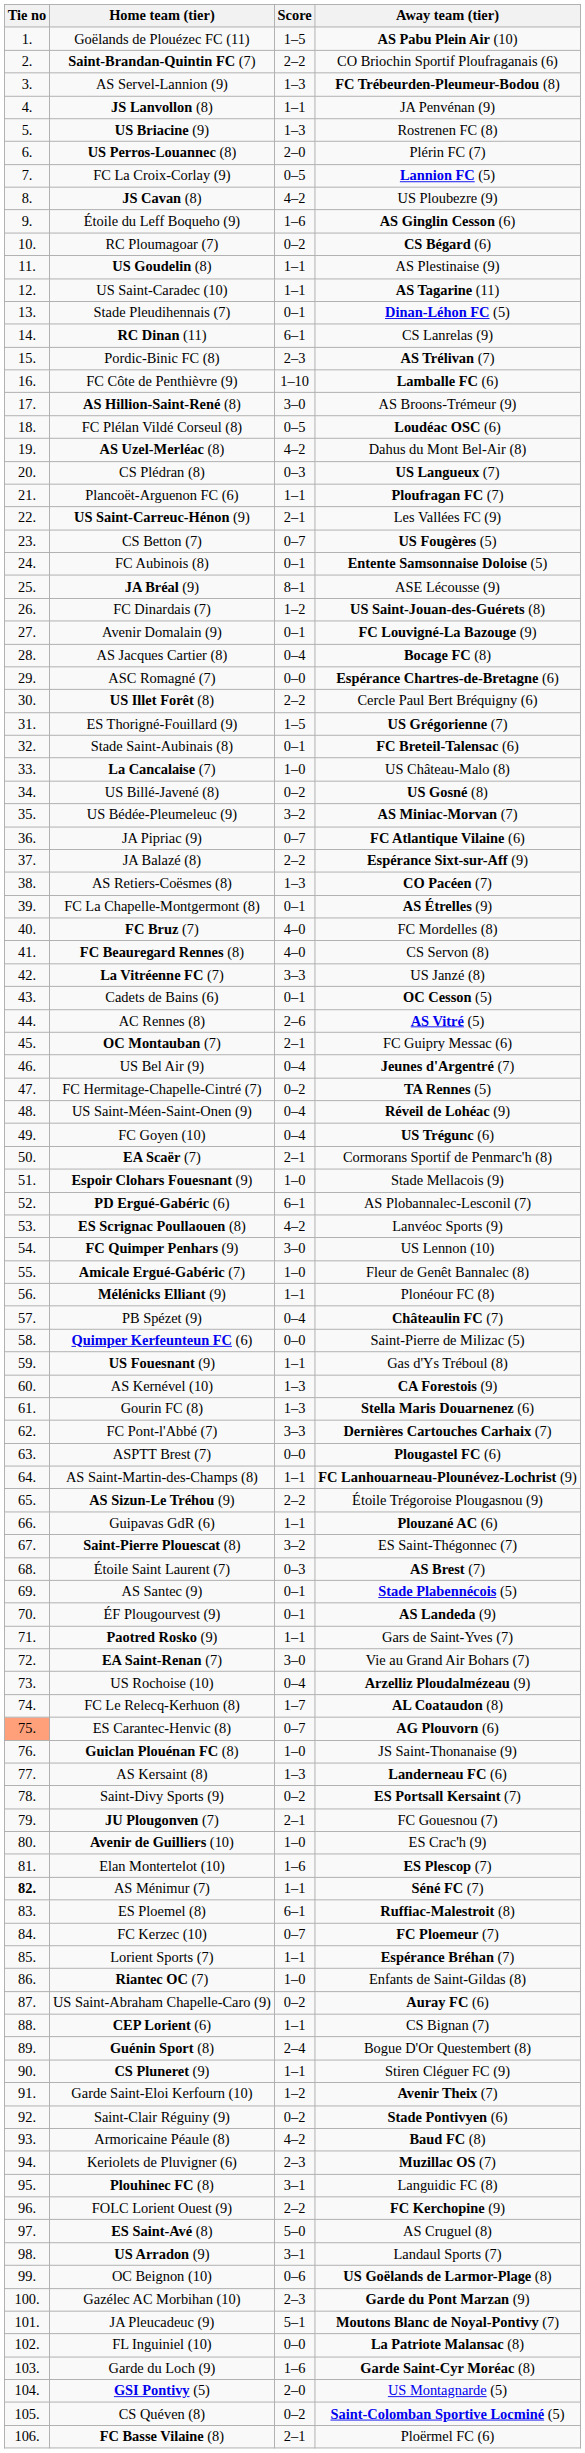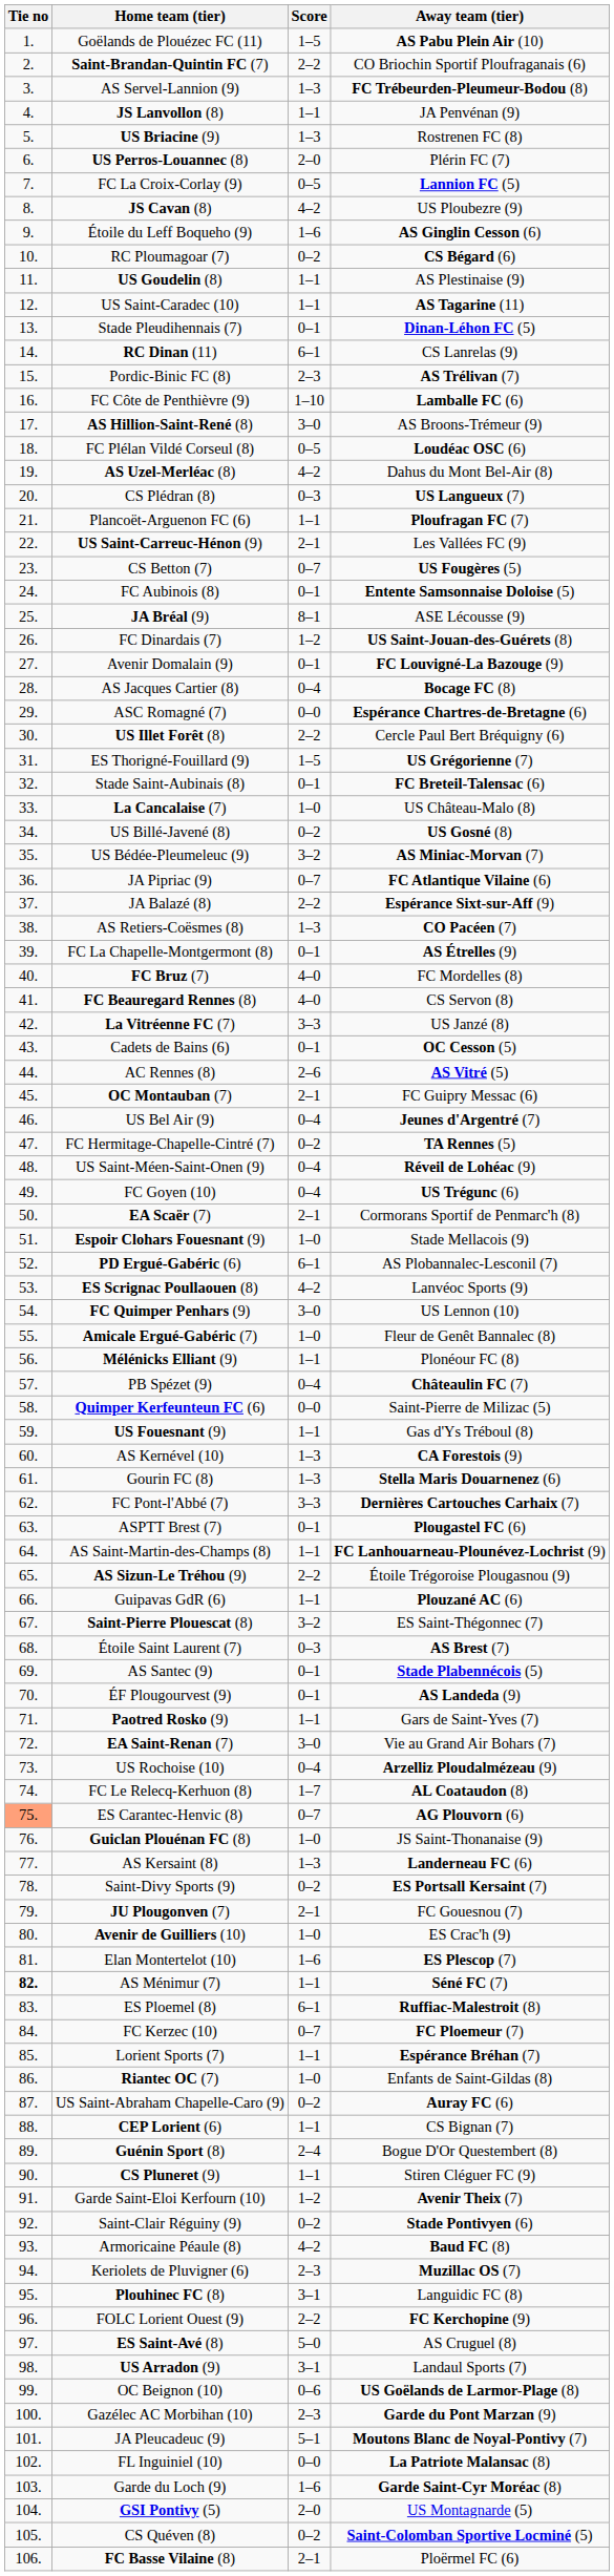 <table class="wikitable" style="text-align: center">
 <tr>
 <th>Tie no</th>
 <th>Home team (tier)</th>
 <th>Score</th>
 <th>Away team (tier)</th>
 </tr>
 <tr>
 <td>1.</td>
 <td>Goëlands de Plouézec FC (11)</td>
 <td>1–5</td>
 <td><strong>AS Pabu Plein Air</strong> (10)</td>
 </tr>
 <tr>
 <td>2.</td>
 <td><strong>Saint-Brandan-Quintin FC</strong> (7)</td>
 <td>2–2 </td>
 <td>CO Briochin Sportif Ploufraganais (6)</td>
 </tr>
 <tr>
 <td>3.</td>
 <td>AS Servel-Lannion (9)</td>
 <td>1–3</td>
 <td><strong>FC Trébeurden-Pleumeur-Bodou</strong> (8)</td>
 </tr>
 <tr>
 <td>4.</td>
 <td><strong>JS Lanvollon</strong> (8)</td>
 <td>1–1 </td>
 <td>JA Penvénan (9)</td>
 </tr>
 <tr>
 <td>5.</td>
 <td><strong>US Briacine</strong> (9)</td>
 <td>1–3</td>
 <td>Rostrenen FC (8)</td>
 </tr>
 <tr>
 <td>6.</td>
 <td><strong>US Perros-Louannec</strong> (8)</td>
 <td>2–0</td>
 <td>Plérin FC (7)</td>
 </tr>
 <tr>
 <td>7.</td>
 <td>FC La Croix-Corlay (9)</td>
 <td>0–5</td>
 <td><strong><a href='#'>Lannion FC</a></strong> (5)</td>
 </tr>
 <tr>
 <td>8.</td>
 <td><strong>JS Cavan</strong> (8)</td>
 <td>4–2</td>
 <td>US Ploubezre (9)</td>
 </tr>
 <tr>
 <td>9.</td>
 <td>Étoile du Leff Boqueho (9)</td>
 <td>1–6</td>
 <td><strong>AS Ginglin Cesson</strong> (6)</td>
 </tr>
 <tr>
 <td>10.</td>
 <td>RC Ploumagoar (7)</td>
 <td>0–2</td>
 <td><strong>CS Bégard</strong> (6)</td>
 </tr>
 <tr>
 <td>11.</td>
 <td><strong>US Goudelin</strong> (8)</td>
 <td>1–1 </td>
 <td>AS Plestinaise (9)</td>
 </tr>
 <tr>
 <td>12.</td>
 <td>US Saint-Caradec (10)</td>
 <td>1–1 </td>
 <td><strong>AS Tagarine</strong> (11)</td>
 </tr>
 <tr>
 <td>13.</td>
 <td>Stade Pleudihennais (7)</td>
 <td>0–1</td>
 <td><strong><a href='#'>Dinan-Léhon FC</a></strong> (5)</td>
 </tr>
 <tr>
 <td>14.</td>
 <td><strong>RC Dinan</strong> (11)</td>
 <td>6–1</td>
 <td>CS Lanrelas (9)</td>
 </tr>
 <tr>
 <td>15.</td>
 <td>Pordic-Binic FC (8)</td>
 <td>2–3</td>
 <td><strong>AS Trélivan</strong> (7)</td>
 </tr>
 <tr>
 <td>16.</td>
 <td>FC Côte de Penthièvre (9)</td>
 <td>1–10</td>
 <td><strong>Lamballe FC</strong> (6)</td>
 </tr>
 <tr>
 <td>17.</td>
 <td><strong>AS Hillion-Saint-René</strong> (8)</td>
 <td>3–0</td>
 <td>AS Broons-Trémeur (9)</td>
 </tr>
 <tr>
 <td>18.</td>
 <td>FC Plélan Vildé Corseul (8)</td>
 <td>0–5</td>
 <td><strong>Loudéac OSC</strong> (6)</td>
 </tr>
 <tr>
 <td>19.</td>
 <td><strong>AS Uzel-Merléac</strong> (8)</td>
 <td>4–2</td>
 <td>Dahus du Mont Bel-Air (8)</td>
 </tr>
 <tr>
 <td>20.</td>
 <td>CS Plédran (8)</td>
 <td>0–3</td>
 <td><strong>US Langueux</strong> (7)</td>
 </tr>
 <tr>
 <td>21.</td>
 <td>Plancoët-Arguenon FC (6)</td>
 <td>1–1 </td>
 <td><strong>Ploufragan FC</strong> (7)</td>
 </tr>
 <tr>
 <td>22.</td>
 <td><strong>US Saint-Carreuc-Hénon</strong> (9)</td>
 <td>2–1</td>
 <td>Les Vallées FC (9)</td>
 </tr>
 <tr>
 <td>23.</td>
 <td>CS Betton (7)</td>
 <td>0–7</td>
 <td><strong>US Fougères</strong> (5)</td>
 </tr>
 <tr>
 <td>24.</td>
 <td>FC Aubinois (8)</td>
 <td>0–1</td>
 <td><strong>Entente Samsonnaise Doloise</strong> (5)</td>
 </tr>
 <tr>
 <td>25.</td>
 <td><strong>JA Bréal</strong> (9)</td>
 <td>8–1</td>
 <td>ASE Lécousse (9)</td>
 </tr>
 <tr>
 <td>26.</td>
 <td>FC Dinardais (7)</td>
 <td>1–2</td>
 <td><strong>US Saint-Jouan-des-Guérets</strong> (8)</td>
 </tr>
 <tr>
 <td>27.</td>
 <td>Avenir Domalain (9)</td>
 <td>0–1</td>
 <td><strong>FC Louvigné-La Bazouge</strong> (9)</td>
 </tr>
 <tr>
 <td>28.</td>
 <td>AS Jacques Cartier (8)</td>
 <td>0–4</td>
 <td><strong>Bocage FC</strong> (8)</td>
 </tr>
 <tr>
 <td>29.</td>
 <td>ASC Romagné (7)</td>
 <td>0–0 </td>
 <td><strong>Espérance Chartres-de-Bretagne</strong> (6)</td>
 </tr>
 <tr>
 <td>30.</td>
 <td><strong>US Illet Forêt</strong> (8)</td>
 <td>2–2 </td>
 <td>Cercle Paul Bert Bréquigny (6)</td>
 </tr>
 <tr>
 <td>31.</td>
 <td>ES Thorigné-Fouillard (9)</td>
 <td>1–5</td>
 <td><strong>US Grégorienne</strong> (7)</td>
 </tr>
 <tr>
 <td>32.</td>
 <td>Stade Saint-Aubinais (8)</td>
 <td>0–1</td>
 <td><strong>FC Breteil-Talensac</strong> (6)</td>
 </tr>
 <tr>
 <td>33.</td>
 <td><strong>La Cancalaise</strong> (7)</td>
 <td>1–0</td>
 <td>US Château-Malo (8)</td>
 </tr>
 <tr>
 <td>34.</td>
 <td>US Billé-Javené (8)</td>
 <td>0–2</td>
 <td><strong>US Gosné</strong> (8)</td>
 </tr>
 <tr>
 <td>35.</td>
 <td>US Bédée-Pleumeleuc (9)</td>
 <td>3–2</td>
 <td><strong>AS Miniac-Morvan</strong> (7)</td>
 </tr>
 <tr>
 <td>36.</td>
 <td>JA Pipriac (9)</td>
 <td>0–7</td>
 <td><strong>FC Atlantique Vilaine</strong> (6)</td>
 </tr>
 <tr>
 <td>37.</td>
 <td>JA Balazé (8)</td>
 <td>2–2 </td>
 <td><strong>Espérance Sixt-sur-Aff</strong> (9)</td>
 </tr>
 <tr>
 <td>38.</td>
 <td>AS Retiers-Coësmes (8)</td>
 <td>1–3</td>
 <td><strong>CO Pacéen</strong> (7)</td>
 </tr>
 <tr>
 <td>39.</td>
 <td>FC La Chapelle-Montgermont (8)</td>
 <td>0–1</td>
 <td><strong>AS Étrelles</strong> (9)</td>
 </tr>
 <tr>
 <td>40.</td>
 <td><strong>FC Bruz</strong> (7)</td>
 <td>4–0</td>
 <td>FC Mordelles (8)</td>
 </tr>
 <tr>
 <td>41.</td>
 <td><strong>FC Beauregard Rennes</strong> (8)</td>
 <td>4–0</td>
 <td>CS Servon (8)</td>
 </tr>
 <tr>
 <td>42.</td>
 <td><strong>La Vitréenne FC</strong> (7)</td>
 <td>3–3 </td>
 <td>US Janzé (8)</td>
 </tr>
 <tr>
 <td>43.</td>
 <td>Cadets de Bains (6)</td>
 <td>0–1</td>
 <td><strong>OC Cesson</strong> (5)</td>
 </tr>
 <tr>
 <td>44.</td>
 <td>AC Rennes (8)</td>
 <td>2–6</td>
 <td><strong><a href='#'>AS Vitré</a></strong> (5)</td>
 </tr>
 <tr>
 <td>45.</td>
 <td><strong>OC Montauban</strong> (7)</td>
 <td>2–1</td>
 <td>FC Guipry Messac (6)</td>
 </tr>
 <tr>
 <td>46.</td>
 <td>US Bel Air (9)</td>
 <td>0–4</td>
 <td><strong>Jeunes d'Argentré</strong> (7)</td>
 </tr>
 <tr>
 <td>47.</td>
 <td>FC Hermitage-Chapelle-Cintré (7)</td>
 <td>0–2</td>
 <td><strong>TA Rennes</strong> (5)</td>
 </tr>
 <tr>
 <td>48.</td>
 <td>US Saint-Méen-Saint-Onen (9)</td>
 <td>0–4</td>
 <td><strong>Réveil de Lohéac</strong> (9)</td>
 </tr>
 <tr>
 <td>49.</td>
 <td>FC Goyen (10)</td>
 <td>0–4</td>
 <td><strong>US Trégunc</strong> (6)</td>
 </tr>
 <tr>
 <td>50.</td>
 <td><strong>EA Scaër</strong> (7)</td>
 <td>2–1</td>
 <td>Cormorans Sportif de Penmarc'h (8)</td>
 </tr>
 <tr>
 <td>51.</td>
 <td><strong>Espoir Clohars Fouesnant</strong> (9)</td>
 <td>1–0</td>
 <td>Stade Mellacois (9)</td>
 </tr>
 <tr>
 <td>52.</td>
 <td><strong>PD Ergué-Gabéric</strong> (6)</td>
 <td>6–1</td>
 <td>AS Plobannalec-Lesconil (7)</td>
 </tr>
 <tr>
 <td>53.</td>
 <td><strong>ES Scrignac Poullaouen</strong> (8)</td>
 <td>4–2</td>
 <td>Lanvéoc Sports (9)</td>
 </tr>
 <tr>
 <td>54.</td>
 <td><strong>FC Quimper Penhars</strong> (9)</td>
 <td>3–0</td>
 <td>US Lennon (10)</td>
 </tr>
 <tr>
 <td>55.</td>
 <td><strong>Amicale Ergué-Gabéric</strong> (7)</td>
 <td>1–0</td>
 <td>Fleur de Genêt Bannalec (8)</td>
 </tr>
 <tr>
 <td>56.</td>
 <td><strong>Mélénicks Elliant</strong> (9)</td>
 <td>1–1 </td>
 <td>Plonéour FC (8)</td>
 </tr>
 <tr>
 <td>57.</td>
 <td>PB Spézet (9)</td>
 <td>0–4</td>
 <td><strong>Châteaulin FC</strong> (7)</td>
 </tr>
 <tr>
 <td>58.</td>
 <td><strong><a href='#'>Quimper Kerfeunteun FC</a></strong> (6)</td>
 <td>0–0 </td>
 <td>Saint-Pierre de Milizac (5)</td>
 </tr>
 <tr>
 <td>59.</td>
 <td><strong>US Fouesnant</strong> (9)</td>
 <td>1–1 </td>
 <td>Gas d'Ys Tréboul (8)</td>
 </tr>
 <tr>
 <td>60.</td>
 <td>AS Kernével (10)</td>
 <td>1–3</td>
 <td><strong>CA Forestois</strong> (9)</td>
 </tr>
 <tr>
 <td>61.</td>
 <td>Gourin FC (8)</td>
 <td>1–3</td>
 <td><strong>Stella Maris Douarnenez</strong> (6)</td>
 </tr>
 <tr>
 <td>62.</td>
 <td>FC Pont-l'Abbé (7)</td>
 <td>3–3 </td>
 <td><strong>Dernières Cartouches Carhaix</strong> (7)</td>
 </tr>
 <tr>
 <td>63.</td>
 <td>ASPTT Brest (7)</td>
-<td>0–0 </td>
+<td>0–1</td>
 <td><strong>Plougastel FC</strong> (6)</td>
 </tr>
 <tr>
 <td>64.</td>
 <td>AS Saint-Martin-des-Champs (8)</td>
 <td>1–1 </td>
 <td><strong>FC Lanhouarneau-Plounévez-Lochrist</strong> (9)</td>
 </tr>
 <tr>
 <td>65.</td>
 <td><strong>AS Sizun-Le Tréhou</strong> (9)</td>
 <td>2–2 </td>
 <td>Étoile Trégoroise Plougasnou (9)</td>
 </tr>
 <tr>
 <td>66.</td>
 <td>Guipavas GdR (6)</td>
 <td>1–1 </td>
 <td><strong>Plouzané AC</strong> (6)</td>
 </tr>
 <tr>
 <td>67.</td>
 <td><strong>Saint-Pierre Plouescat</strong> (8)</td>
 <td>3–2</td>
 <td>ES Saint-Thégonnec (7)</td>
 </tr>
 <tr>
 <td>68.</td>
 <td>Étoile Saint Laurent (7)</td>
 <td>0–3</td>
 <td><strong>AS Brest</strong> (7)</td>
 </tr>
 <tr>
 <td>69.</td>
 <td>AS Santec (9)</td>
 <td>0–1</td>
 <td><strong><a href='#'>Stade Plabennécois</a></strong> (5)</td>
 </tr>
 <tr>
 <td>70.</td>
 <td>ÉF Plougourvest (9)</td>
 <td>0–1</td>
 <td><strong>AS Landeda</strong> (9)</td>
 </tr>
 <tr>
 <td>71.</td>
 <td><strong>Paotred Rosko</strong> (9)</td>
 <td>1–1 </td>
 <td>Gars de Saint-Yves (7)</td>
 </tr>
 <tr>
 <td>72.</td>
 <td><strong>EA Saint-Renan</strong> (7)</td>
 <td>3–0</td>
 <td>Vie au Grand Air Bohars (7)</td>
 </tr>
 <tr>
 <td>73.</td>
 <td>US Rochoise (10)</td>
 <td>0–4</td>
 <td><strong>Arzelliz Ploudalmézeau</strong> (9)</td>
 </tr>
 <tr>
 <td>74.</td>
 <td>FC Le Relecq-Kerhuon (8)</td>
 <td>1–7</td>
 <td><strong>AL Coataudon</strong> (8)</td>
 </tr>
 <tr>
 <td style="background: lightsalmon;">75.</td>
 <td>ES Carantec-Henvic (8)</td>
 <td>0–7</td>
 <td><strong>AG Plouvorn</strong> (6)</td>
 </tr>
 <tr>
 <td>76.</td>
 <td><strong>Guiclan Plouénan FC</strong> (8)</td>
 <td>1–0</td>
 <td>JS Saint-Thonanaise (9)</td>
 </tr>
 <tr>
 <td>77.</td>
 <td>AS Kersaint (8)</td>
 <td>1–3</td>
 <td><strong>Landerneau FC</strong> (6)</td>
 </tr>
 <tr>
 <td>78.</td>
 <td>Saint-Divy Sports (9)</td>
 <td>0–2</td>
 <td><strong>ES Portsall Kersaint</strong> (7)</td>
 </tr>
 <tr>
 <td>79.</td>
 <td><strong>JU Plougonven</strong> (7)</td>
 <td>2–1</td>
 <td>FC Gouesnou (7)</td>
 </tr>
 <tr>
 <td>80.</td>
 <td><strong>Avenir de Guilliers</strong> (10)</td>
 <td>1–0</td>
 <td>ES Crac'h (9)</td>
 </tr>
 <tr>
 <td>81.</td>
 <td>Elan Montertelot (10)</td>
 <td>1–6</td>
 <td><strong>ES Plescop</strong> (7)</td>
 </tr>
 <tr>
 <td><strong>82.</strong></td>
 <td>AS Ménimur (7)</td>
 <td>1–1 </td>
 <td><strong>Séné FC</strong> (7)</td>
 </tr>
 <tr>
 <td>83.</td>
 <td>ES Ploemel (8)</td>
 <td>6–1</td>
 <td><strong>Ruffiac-Malestroit</strong> (8)</td>
 </tr>
 <tr>
 <td>84.</td>
 <td>FC Kerzec (10)</td>
 <td>0–7</td>
 <td><strong>FC Ploemeur</strong> (7)</td>
 </tr>
 <tr>
 <td>85.</td>
 <td>Lorient Sports (7)</td>
 <td>1–1 </td>
 <td><strong>Espérance Bréhan</strong> (7)</td>
 </tr>
 <tr>
 <td>86.</td>
 <td><strong>Riantec OC</strong> (7)</td>
 <td>1–0</td>
 <td>Enfants de Saint-Gildas (8)</td>
 </tr>
 <tr>
 <td>87.</td>
 <td>US Saint-Abraham Chapelle-Caro (9)</td>
 <td>0–2</td>
 <td><strong>Auray FC</strong> (6)</td>
 </tr>
 <tr>
 <td>88.</td>
 <td><strong>CEP Lorient</strong> (6)</td>
 <td>1–1 </td>
 <td>CS Bignan (7)</td>
 </tr>
 <tr>
 <td>89.</td>
 <td><strong>Guénin Sport</strong> (8)</td>
 <td>2–4</td>
 <td>Bogue D'Or Questembert (8)</td>
 </tr>
 <tr>
 <td>90.</td>
 <td><strong>CS Pluneret</strong> (9)</td>
 <td>1–1 </td>
 <td>Stiren Cléguer FC (9)</td>
 </tr>
 <tr>
 <td>91.</td>
 <td>Garde Saint-Eloi Kerfourn (10)</td>
 <td>1–2</td>
 <td><strong>Avenir Theix</strong> (7)</td>
 </tr>
 <tr>
 <td>92.</td>
 <td>Saint-Clair Réguiny (9)</td>
 <td>0–2</td>
 <td><strong>Stade Pontivyen</strong> (6)</td>
 </tr>
 <tr>
 <td>93.</td>
 <td>Armoricaine Péaule (8)</td>
 <td>4–2</td>
 <td><strong>Baud FC</strong> (8)</td>
 </tr>
 <tr>
 <td>94.</td>
 <td>Keriolets de Pluvigner (6)</td>
 <td>2–3</td>
 <td><strong>Muzillac OS</strong> (7)</td>
 </tr>
 <tr>
 <td>95.</td>
 <td><strong>Plouhinec FC</strong> (8)</td>
 <td>3–1</td>
 <td>Languidic FC (8)</td>
 </tr>
 <tr>
 <td>96.</td>
 <td>FOLC Lorient Ouest (9)</td>
 <td>2–2 </td>
 <td><strong>FC Kerchopine</strong> (9)</td>
 </tr>
 <tr>
 <td>97.</td>
 <td><strong>ES Saint-Avé</strong> (8)</td>
 <td>5–0</td>
 <td>AS Cruguel (8)</td>
 </tr>
 <tr>
 <td>98.</td>
 <td><strong>US Arradon</strong> (9)</td>
 <td>3–1</td>
 <td>Landaul Sports (7)</td>
 </tr>
 <tr>
 <td>99.</td>
 <td>OC Beignon (10)</td>
 <td>0–6</td>
 <td><strong>US Goëlands de Larmor-Plage</strong> (8)</td>
 </tr>
 <tr>
 <td>100.</td>
 <td>Gazélec AC Morbihan (10)</td>
 <td>2–3</td>
 <td><strong>Garde du Pont Marzan</strong> (9)</td>
 </tr>
 <tr>
 <td>101.</td>
 <td>JA Pleucadeuc (9)</td>
 <td>5–1</td>
 <td><strong>Moutons Blanc de Noyal-Pontivy</strong> (7)</td>
 </tr>
 <tr>
 <td>102.</td>
 <td>FL Inguiniel (10)</td>
 <td>0–0 </td>
 <td><strong>La Patriote Malansac</strong> (8)</td>
 </tr>
 <tr>
 <td>103.</td>
 <td>Garde du Loch (9)</td>
 <td>1–6</td>
 <td><strong>Garde Saint-Cyr Moréac</strong> (8)</td>
 </tr>
 <tr>
 <td>104.</td>
 <td><strong><a href='#'>GSI Pontivy</a></strong> (5)</td>
 <td>2–0</td>
 <td><a href='#'>US Montagnarde</a> (5)</td>
 </tr>
 <tr>
 <td>105.</td>
 <td>CS Quéven (8)</td>
 <td>0–2</td>
 <td><strong><a href='#'>Saint-Colomban Sportive Locminé</a></strong> (5)</td>
 </tr>
 <tr>
 <td>106.</td>
 <td><strong>FC Basse Vilaine</strong> (8)</td>
 <td>2–1</td>
 <td>Ploërmel FC (6)</td>
 </tr>
 </table>
